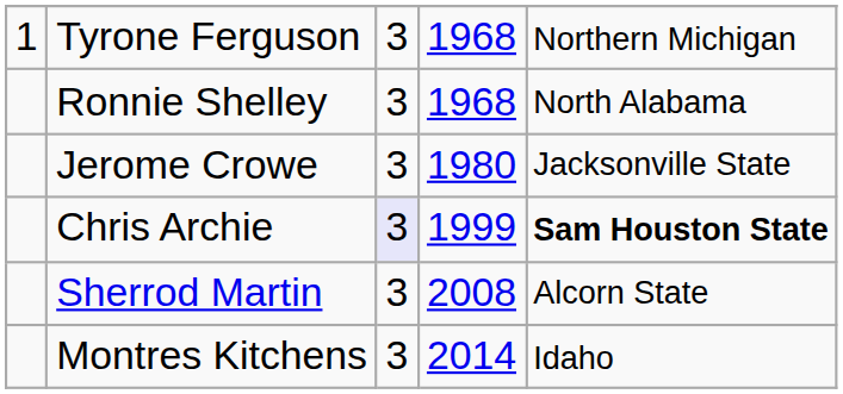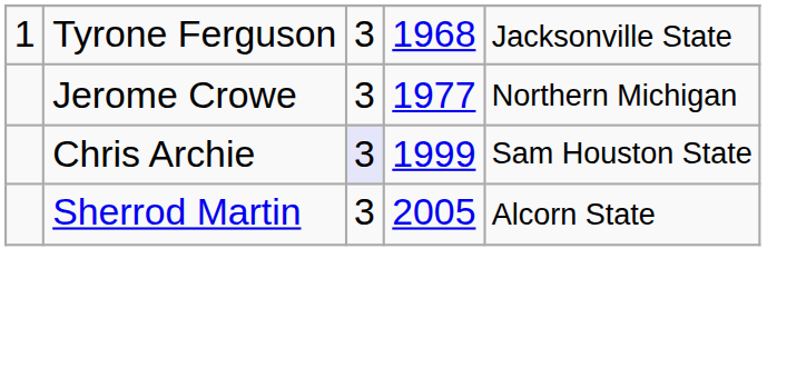 <table class="wikitable">
 <tr>
 </tr>
 <tr>
 <td>1</td>
 <td>Tyrone Ferguson</td>
 <td>3</td>
 <td><a href='#'>1968</a></td>
-<td style="font-size:80%;">Northern Michigan</td>
-</tr>
-<tr>
-<td></td>
-<td>Ronnie Shelley</td>
-<td>3</td>
-<td><a href='#'>1968</a></td>
-<td style="font-size:80%;">North Alabama</td>
+<td style="font-size:80%;">Jacksonville State</td>
 </tr>
 <tr>
 <td></td>
 <td>Jerome Crowe</td>
 <td>3</td>
-<td><a href='#'>1980</a></td>
-<td style="font-size:80%;">Jacksonville State</td>
+<td><a href='#'>1977</a></td>
+<td style="font-size:80%;">Northern Michigan</td>
 </tr>
 <tr>
 <td></td>
 <td>Chris Archie</td>
 <td style="background: lavender;">3</td>
 <td><a href='#'>1999</a></td>
-<td style="font-size:80%;"><strong>Sam Houston State</strong></td>
+<td style="font-size:80%;">Sam Houston State</td>
 </tr>
 <tr>
 <td></td>
 <td><a href='#'>Sherrod Martin</a></td>
 <td>3</td>
-<td><a href='#'>2008</a></td>
+<td><a href='#'>2005</a></td>
 <td style="font-size:80%;">Alcorn State</td>
 </tr>
-<tr>
-<td></td>
-<td>Montres Kitchens</td>
-<td>3</td>
-<td><a href='#'>2014</a></td>
-<td style="font-size:80%;">Idaho</td>
-</tr>
 </table>
